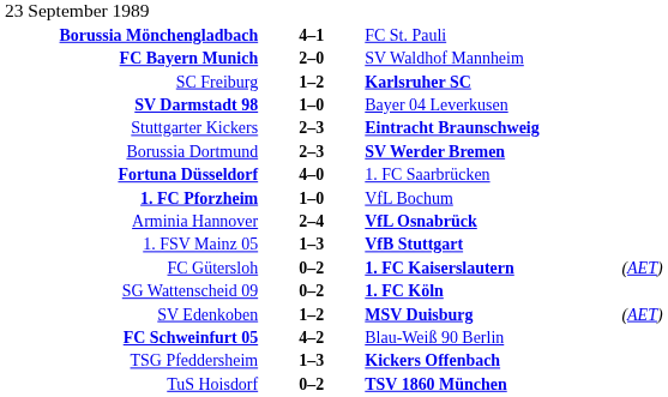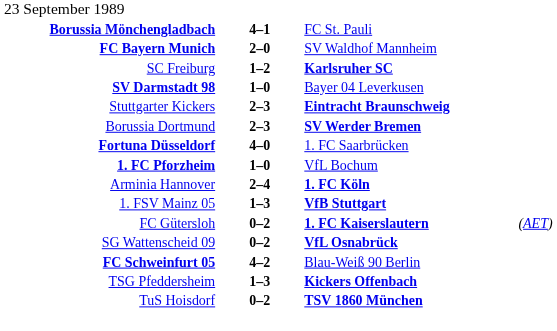 <table width=100% cellspacing=1>
 <tr>
 <th width=25%></th>
 <th width=10%></th>
 <th width=25%></th>
 <th></th>
 </tr>
 <tr>
 <td>23 September 1989</td>
 </tr>
 <tr style=font-size:90%>
 <td align=right><strong><a href='#'>Borussia Mönchengladbach</a></strong></td>
 <td align=center><strong>4–1</strong></td>
 <td><a href='#'>FC St. Pauli</a></td>
 </tr>
 <tr style=font-size:90%>
 <td align=right><strong><a href='#'>FC Bayern Munich</a></strong></td>
 <td align=center><strong>2–0</strong></td>
 <td><a href='#'>SV Waldhof Mannheim</a></td>
 </tr>
 <tr style=font-size:90%>
 <td align=right><a href='#'>SC Freiburg</a></td>
 <td align=center><strong>1–2</strong></td>
 <td><strong><a href='#'>Karlsruher SC</a></strong></td>
 </tr>
 <tr style=font-size:90%>
 <td align=right><strong><a href='#'>SV Darmstadt 98</a></strong></td>
 <td align=center><strong>1–0</strong></td>
 <td><a href='#'>Bayer 04 Leverkusen</a></td>
 </tr>
 <tr style=font-size:90%>
 <td align=right><a href='#'>Stuttgarter Kickers</a></td>
 <td align=center><strong>2–3</strong></td>
 <td><strong><a href='#'>Eintracht Braunschweig</a></strong></td>
 </tr>
 <tr style=font-size:90%>
 <td align=right><a href='#'>Borussia Dortmund</a></td>
 <td align=center><strong>2–3</strong></td>
 <td><strong><a href='#'>SV Werder Bremen</a></strong></td>
 </tr>
 <tr style=font-size:90%>
 <td align=right><strong><a href='#'>Fortuna Düsseldorf</a></strong></td>
 <td align=center><strong>4–0</strong></td>
 <td><a href='#'>1. FC Saarbrücken</a></td>
 </tr>
 <tr style=font-size:90%>
 <td align=right><strong><a href='#'>1. FC Pforzheim</a></strong></td>
 <td align=center><strong>1–0</strong></td>
 <td><a href='#'>VfL Bochum</a></td>
 </tr>
 <tr style=font-size:90%>
 <td align=right><a href='#'>Arminia Hannover</a></td>
 <td align=center><strong>2–4</strong></td>
-<td><strong><a href='#'>VfL Osnabrück</a></strong></td>
+<td><strong><a href='#'>1. FC Köln</a></strong></td>
 </tr>
 <tr style=font-size:90%>
 <td align=right><a href='#'>1. FSV Mainz 05</a></td>
 <td align=center><strong>1–3</strong></td>
 <td><strong><a href='#'>VfB Stuttgart</a></strong></td>
 </tr>
 <tr style=font-size:90%>
 <td align=right><a href='#'>FC Gütersloh</a></td>
 <td align=center><strong>0–2</strong></td>
 <td><strong><a href='#'>1. FC Kaiserslautern</a></strong></td>
 <td><em>(<a href='#'>AET</a>)</em></td>
 </tr>
 <tr style=font-size:90%>
 <td align=right><a href='#'>SG Wattenscheid 09</a></td>
 <td align=center><strong>0–2</strong></td>
-<td><strong><a href='#'>1. FC Köln</a></strong></td>
-</tr>
-<tr style=font-size:90%>
-<td align=right><a href='#'>SV Edenkoben</a></td>
-<td align=center><strong>1–2</strong></td>
-<td><strong><a href='#'>MSV Duisburg</a></strong></td>
-<td><em>(<a href='#'>AET</a>)</em></td>
+<td><strong><a href='#'>VfL Osnabrück</a></strong></td>
 </tr>
 <tr style=font-size:90%>
 <td align=right><strong><a href='#'>FC Schweinfurt 05</a></strong></td>
 <td align=center><strong>4–2</strong></td>
 <td><a href='#'>Blau-Weiß 90 Berlin</a></td>
 </tr>
 <tr style=font-size:90%>
 <td align=right><a href='#'>TSG Pfeddersheim</a></td>
 <td align=center><strong>1–3</strong></td>
 <td><strong><a href='#'>Kickers Offenbach</a></strong></td>
 </tr>
 <tr style=font-size:90%>
 <td align=right><a href='#'>TuS Hoisdorf</a></td>
 <td align=center><strong>0–2</strong></td>
 <td><strong><a href='#'>TSV 1860 München</a></strong></td>
 </tr>
 </table>
